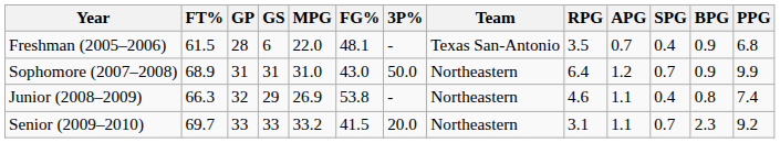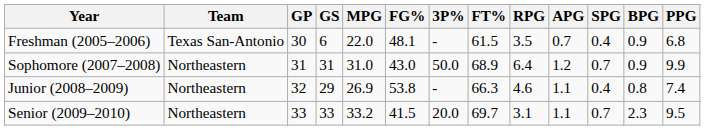 <table class="wikitable">
 <tr>
 <th>Year</th>
-<th>FT%</th>
+<th>Team</th>
 <th>GP</th>
 <th>GS</th>
 <th>MPG</th>
 <th>FG%</th>
 <th>3P%</th>
-<th>Team</th>
+<th>FT%</th>
 <th>RPG</th>
 <th>APG</th>
 <th>SPG</th>
 <th>BPG</th>
 <th>PPG</th>
 </tr>
 <tr>
 <td>Freshman (2005–2006)</td>
-<td>61.5</td>
-<td>28</td>
+<td>Texas San-Antonio</td>
+<td>30</td>
 <td>6</td>
 <td>22.0</td>
 <td>48.1</td>
 <td>-</td>
-<td>Texas San-Antonio</td>
+<td>61.5</td>
 <td>3.5</td>
 <td>0.7</td>
 <td>0.4</td>
 <td>0.9</td>
 <td>6.8</td>
 </tr>
 <tr>
 <td>Sophomore (2007–2008)</td>
-<td>68.9</td>
+<td>Northeastern</td>
 <td>31</td>
 <td>31</td>
 <td>31.0</td>
 <td>43.0</td>
 <td>50.0</td>
-<td>Northeastern</td>
+<td>68.9</td>
 <td>6.4</td>
 <td>1.2</td>
 <td>0.7</td>
 <td>0.9</td>
 <td>9.9</td>
 </tr>
 <tr>
 <td>Junior (2008–2009)</td>
-<td>66.3</td>
+<td>Northeastern</td>
 <td>32</td>
 <td>29</td>
 <td>26.9</td>
 <td>53.8</td>
 <td>-</td>
-<td>Northeastern</td>
+<td>66.3</td>
 <td>4.6</td>
 <td>1.1</td>
 <td>0.4</td>
 <td>0.8</td>
 <td>7.4</td>
 </tr>
 <tr>
 <td>Senior (2009–2010)</td>
-<td>69.7</td>
+<td>Northeastern</td>
 <td>33</td>
 <td>33</td>
 <td>33.2</td>
 <td>41.5</td>
 <td>20.0</td>
-<td>Northeastern</td>
+<td>69.7</td>
 <td>3.1</td>
 <td>1.1</td>
 <td>0.7</td>
 <td>2.3</td>
-<td>9.2</td>
+<td>9.5</td>
 </tr>
 </table>
